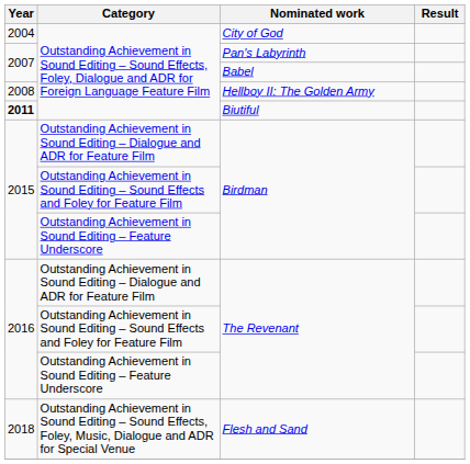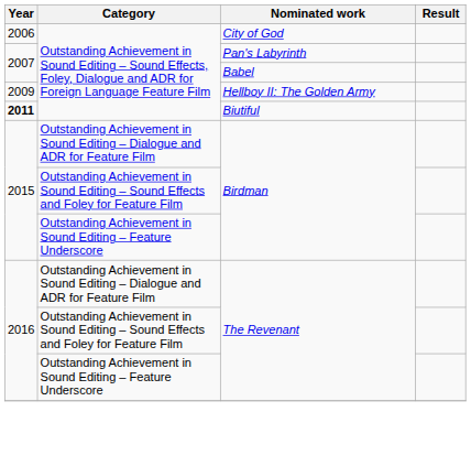 <table class="wikitable">
 <tr>
 <th scope="col" style="width:1em;">Year</th>
 <th scope="col" style="width:35em;">Category</th>
 <th scope="col" style="width:40em;">Nominated work</th>
 <th scope="col" style="width:5em;">Result</th>
 </tr>
 <tr>
-<td>2004</td>
+<td>2006</td>
 <td rowspan="5"><a href='#'>Outstanding Achievement in Sound Editing – Sound Effects, Foley, Dialogue and ADR for Foreign Language Feature Film</a></td>
 <td><em><a href='#'>City of God</a></em></td>
 <td></td>
 </tr>
 <tr>
 <td rowspan="2">2007</td>
 <td><em><a href='#'>Pan's Labyrinth</a></em></td>
 <td></td>
 </tr>
 <tr>
 <td><em><a href='#'>Babel</a></em></td>
 <td></td>
 </tr>
 <tr>
-<td>2008</td>
+<td>2009</td>
 <td><em><a href='#'>Hellboy II: The Golden Army</a></em></td>
 <td></td>
 </tr>
 <tr>
 <td><strong>2011</strong></td>
 <td><em><a href='#'>Biutiful</a></em></td>
 <td></td>
 </tr>
 <tr>
 <td rowspan="3">2015</td>
 <td><a href='#'>Outstanding Achievement in Sound Editing – Dialogue and ADR for Feature Film</a></td>
 <td rowspan="3"><em><a href='#'>Birdman</a></em></td>
 <td></td>
 </tr>
 <tr>
 <td><a href='#'>Outstanding Achievement in Sound Editing – Sound Effects and Foley for Feature Film</a></td>
 <td></td>
 </tr>
 <tr>
 <td><a href='#'>Outstanding Achievement in Sound Editing – Feature Underscore</a></td>
 <td></td>
 </tr>
 <tr>
 <td rowspan="3">2016</td>
 <td>Outstanding Achievement in Sound Editing – Dialogue and ADR for Feature Film</td>
 <td rowspan="3"><em><a href='#'>The Revenant</a></em></td>
 <td></td>
 </tr>
 <tr>
 <td>Outstanding Achievement in Sound Editing – Sound Effects and Foley for Feature Film</td>
 <td></td>
 </tr>
 <tr>
 <td>Outstanding Achievement in Sound Editing – Feature Underscore</td>
 <td></td>
 </tr>
 <tr>
-<td>2018</td>
-<td>Outstanding Achievement in Sound Editing – Sound Effects, Foley, Music, Dialogue and ADR for Special Venue</td>
-<td><em><a href='#'>Flesh and Sand</a></em></td>
-<td></td>
-</tr>
-<tr>
 </tr>
 </table>
